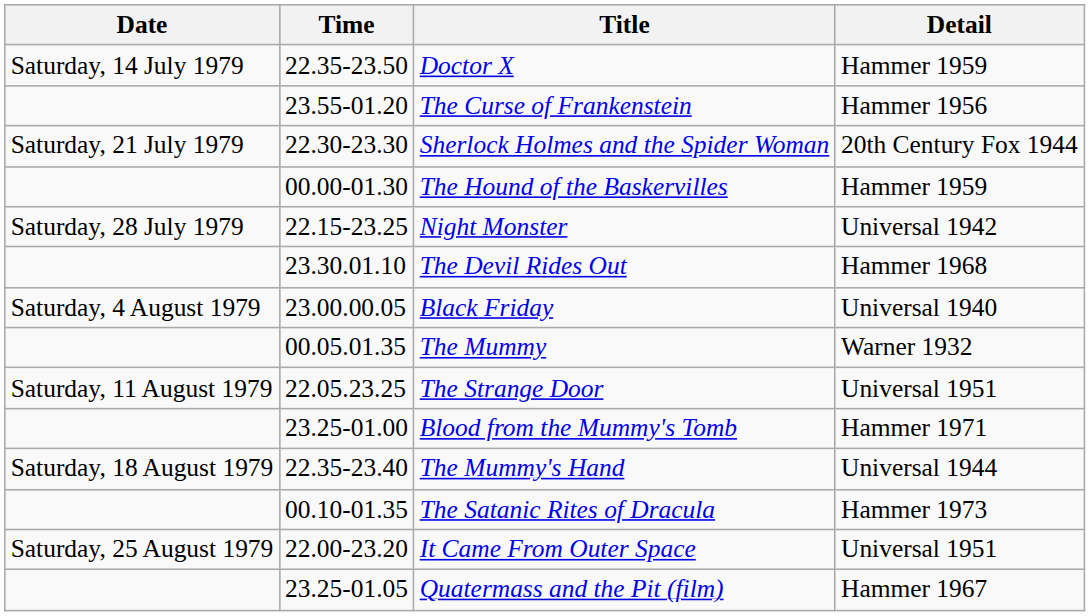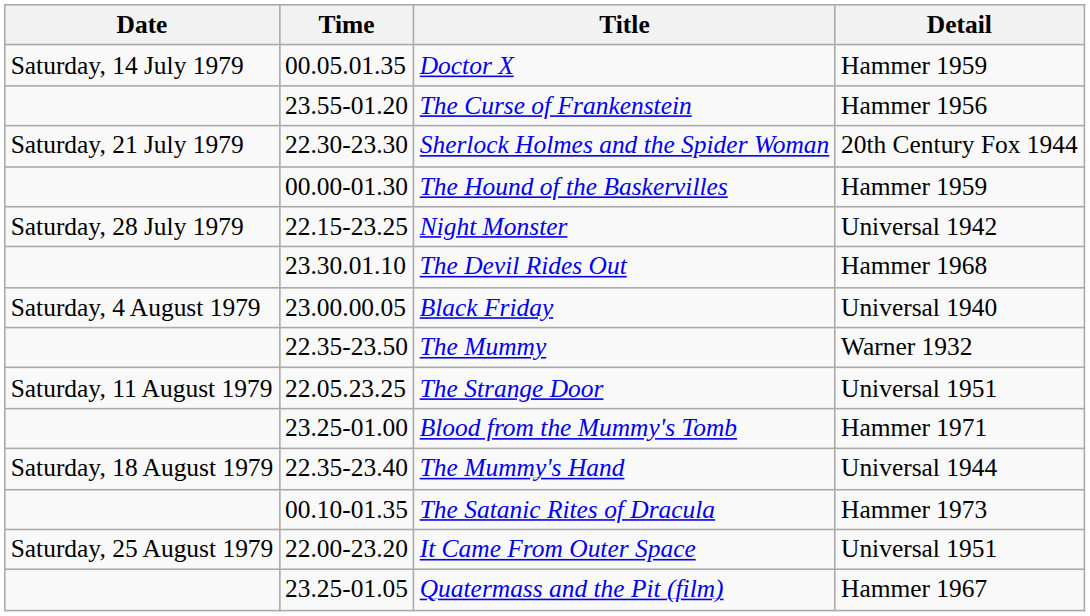 <table class="wikitable">
 <tr>
 <th>Date</th>
 <th>Time</th>
 <th>Title</th>
 <th>Detail</th>
 </tr>
 <tr>
 <td>Saturday, 14 July 1979</td>
-<td>22.35-23.50</td>
+<td>00.05.01.35</td>
 <td><em><a href='#'>Doctor X</a></em></td>
 <td>Hammer 1959</td>
 </tr>
 <tr>
 <td></td>
 <td>23.55-01.20</td>
 <td><em><a href='#'>The Curse of Frankenstein</a></em></td>
 <td>Hammer 1956</td>
 </tr>
 <tr>
 <td>Saturday, 21 July 1979</td>
 <td>22.30-23.30</td>
 <td><em><a href='#'>Sherlock Holmes and the Spider Woman</a></em></td>
 <td>20th Century Fox 1944</td>
 </tr>
 <tr>
 <td></td>
 <td>00.00-01.30</td>
 <td><em><a href='#'>The Hound of the Baskervilles</a></em></td>
 <td>Hammer 1959</td>
 </tr>
 <tr>
 <td>Saturday, 28 July 1979</td>
 <td>22.15-23.25</td>
 <td><em><a href='#'>Night Monster</a></em></td>
 <td>Universal 1942</td>
 </tr>
 <tr>
 <td></td>
 <td>23.30.01.10</td>
 <td><em><a href='#'>The Devil Rides Out</a></em></td>
 <td>Hammer 1968</td>
 </tr>
 <tr>
 <td>Saturday, 4 August 1979</td>
 <td>23.00.00.05</td>
 <td><em><a href='#'>Black Friday</a></em></td>
 <td>Universal 1940</td>
 </tr>
 <tr>
 <td></td>
-<td>00.05.01.35</td>
+<td>22.35-23.50</td>
 <td><em><a href='#'>The Mummy</a></em></td>
 <td>Warner 1932</td>
 </tr>
 <tr>
 <td>Saturday, 11 August 1979</td>
 <td>22.05.23.25</td>
 <td><em><a href='#'>The Strange Door</a></em></td>
 <td>Universal 1951</td>
 </tr>
 <tr>
 <td></td>
 <td>23.25-01.00</td>
 <td><em><a href='#'>Blood from the Mummy's Tomb</a></em></td>
 <td>Hammer 1971</td>
 </tr>
 <tr>
 <td>Saturday, 18 August 1979</td>
 <td>22.35-23.40</td>
 <td><em><a href='#'>The Mummy's Hand</a></em></td>
 <td>Universal 1944</td>
 </tr>
 <tr>
 <td></td>
 <td>00.10-01.35</td>
 <td><em><a href='#'>The Satanic Rites of Dracula</a></em></td>
 <td>Hammer 1973</td>
 </tr>
 <tr>
 <td>Saturday, 25 August 1979</td>
 <td>22.00-23.20</td>
 <td><em><a href='#'>It Came From Outer Space</a></em></td>
 <td>Universal 1951</td>
 </tr>
 <tr>
 <td></td>
 <td>23.25-01.05</td>
 <td><em><a href='#'>Quatermass and the Pit (film)</a></em></td>
 <td>Hammer 1967</td>
 </tr>
 </table>
